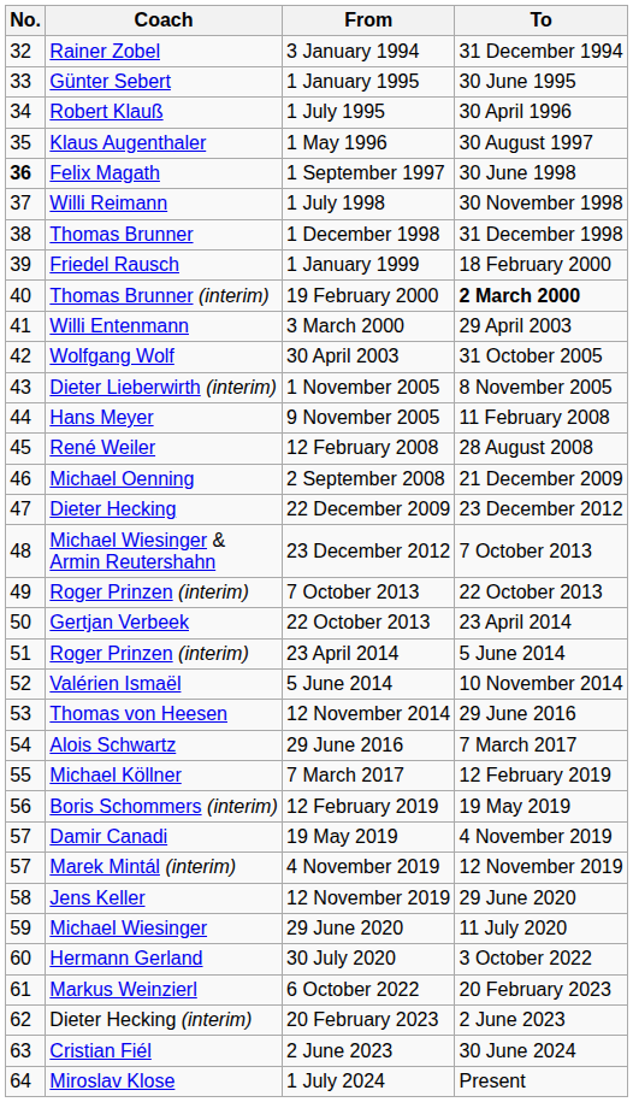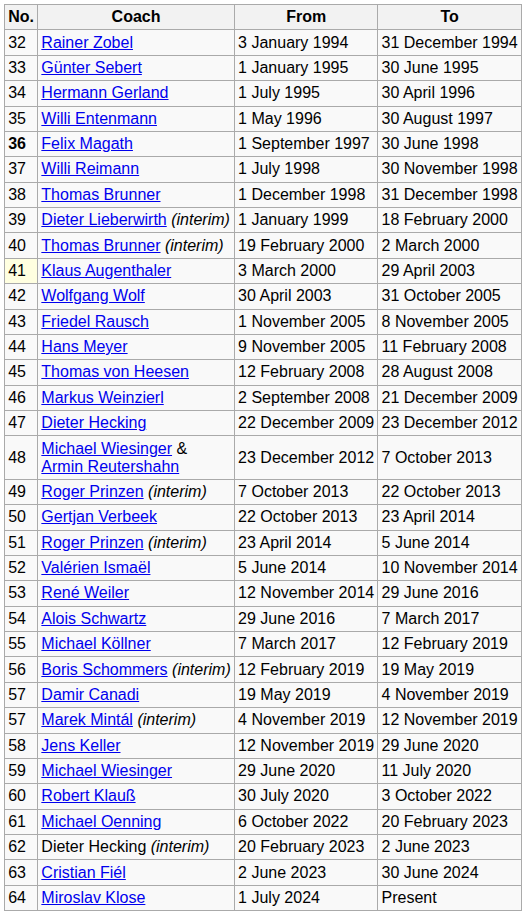 <table class="wikitable" style="text-align: center">
 <tr>
 <th>No.</th>
 <th>Coach</th>
 <th>From</th>
 <th>To</th>
 </tr>
 <tr>
 <td align=left>32</td>
 <td align=left> <a href='#'>Rainer Zobel</a></td>
 <td align=left>3 January 1994</td>
 <td align=left>31 December 1994</td>
 </tr>
 <tr>
 <td align=left>33</td>
 <td align=left> <a href='#'>Günter Sebert</a></td>
 <td align=left>1 January 1995</td>
 <td align=left>30 June 1995</td>
 </tr>
 <tr>
 <td align=left>34</td>
-<td align=left> <a href='#'>Robert Klauß</a></td>
+<td align=left> <a href='#'>Hermann Gerland</a></td>
 <td align=left>1 July 1995</td>
 <td align=left>30 April 1996</td>
 </tr>
 <tr>
 <td align=left>35</td>
-<td align=left> <a href='#'>Klaus Augenthaler</a></td>
+<td align=left> <a href='#'>Willi Entenmann</a></td>
 <td align=left>1 May 1996</td>
 <td align=left>30 August 1997</td>
 </tr>
 <tr>
 <td align=left><strong>36</strong></td>
 <td align=left> <a href='#'>Felix Magath</a></td>
 <td align=left>1 September 1997</td>
 <td align=left>30 June 1998</td>
 </tr>
 <tr>
 <td align=left>37</td>
 <td align=left> <a href='#'>Willi Reimann</a></td>
 <td align=left>1 July 1998</td>
 <td align=left>30 November 1998</td>
 </tr>
 <tr>
 <td align=left>38</td>
 <td align=left> <a href='#'>Thomas Brunner</a></td>
 <td align=left>1 December 1998</td>
 <td align=left>31 December 1998</td>
 </tr>
 <tr>
 <td align=left>39</td>
-<td align=left> <a href='#'>Friedel Rausch</a></td>
+<td align=left> <a href='#'>Dieter Lieberwirth</a> <em>(interim)</em></td>
 <td align=left>1 January 1999</td>
 <td align=left>18 February 2000</td>
 </tr>
 <tr>
 <td align=left>40</td>
 <td align=left> <a href='#'>Thomas Brunner</a> <em>(interim)</em></td>
 <td align=left>19 February 2000</td>
-<td align=left><strong>2 March 2000</strong></td>
+<td align=left>2 March 2000</td>
 </tr>
 <tr>
-<td align=left>41</td>
-<td align=left> <a href='#'>Willi Entenmann</a></td>
+<td align=left style="background: lightyellow;">41</td>
+<td align=left> <a href='#'>Klaus Augenthaler</a></td>
 <td align=left>3 March 2000</td>
 <td align=left>29 April 2003</td>
 </tr>
 <tr>
 <td align=left>42</td>
 <td align=left> <a href='#'>Wolfgang Wolf</a></td>
 <td align=left>30 April 2003</td>
 <td align=left>31 October 2005</td>
 </tr>
 <tr>
 <td align=left>43</td>
-<td align=left> <a href='#'>Dieter Lieberwirth</a> <em>(interim)</em></td>
+<td align=left> <a href='#'>Friedel Rausch</a></td>
 <td align=left>1 November 2005</td>
 <td align=left>8 November 2005</td>
 </tr>
 <tr>
 <td align=left>44</td>
 <td align=left> <a href='#'>Hans Meyer</a></td>
 <td align=left>9 November 2005</td>
 <td align=left>11 February 2008</td>
 </tr>
 <tr>
 <td align=left>45</td>
-<td align=left> <a href='#'>René Weiler</a></td>
+<td align=left> <a href='#'>Thomas von Heesen</a></td>
 <td align=left>12 February 2008</td>
 <td align=left>28 August 2008</td>
 </tr>
 <tr>
 <td align=left>46</td>
-<td align=left> <a href='#'>Michael Oenning</a></td>
+<td align=left> <a href='#'>Markus Weinzierl</a></td>
 <td align=left>2 September 2008</td>
 <td align=left>21 December 2009</td>
 </tr>
 <tr>
 <td align=left>47</td>
 <td align=left> <a href='#'>Dieter Hecking</a></td>
 <td align=left>22 December 2009</td>
 <td align=left>23 December 2012</td>
 </tr>
 <tr>
 <td align=left>48</td>
 <td align=left> <a href='#'>Michael Wiesinger</a> &<br> <a href='#'>Armin Reutershahn</a></td>
 <td align=left>23 December 2012</td>
 <td align=left>7 October 2013</td>
 </tr>
 <tr>
 <td align=left>49</td>
 <td align=left> <a href='#'>Roger Prinzen</a> <em>(interim)</em></td>
 <td align=left>7 October 2013</td>
 <td align=left>22 October 2013</td>
 </tr>
 <tr>
 <td align=left>50</td>
 <td align=left> <a href='#'>Gertjan Verbeek</a></td>
 <td align=left>22 October 2013</td>
 <td align=left>23 April 2014</td>
 </tr>
 <tr>
 <td align=left>51</td>
 <td align=left> <a href='#'>Roger Prinzen</a> <em>(interim)</em></td>
 <td align=left>23 April 2014</td>
 <td align=left>5 June 2014</td>
 </tr>
 <tr>
 <td align=left>52</td>
 <td align=left> <a href='#'>Valérien Ismaël</a></td>
 <td align=left>5 June 2014</td>
 <td align=left>10 November 2014</td>
 </tr>
 <tr>
 <td align=left>53</td>
-<td align=left> <a href='#'>Thomas von Heesen</a></td>
+<td align=left> <a href='#'>René Weiler</a></td>
 <td align=left>12 November 2014</td>
 <td align=left>29 June 2016</td>
 </tr>
 <tr>
 <td align=left>54</td>
 <td align=left> <a href='#'>Alois Schwartz</a></td>
 <td align=left>29 June 2016</td>
 <td align=left>7 March 2017</td>
 </tr>
 <tr>
 <td align=left>55</td>
 <td align=left> <a href='#'>Michael Köllner</a></td>
 <td align=left>7 March 2017</td>
 <td align=left>12 February 2019</td>
 </tr>
 <tr>
 <td align=left>56</td>
 <td align=left> <a href='#'>Boris Schommers</a> <em>(interim)</em></td>
 <td align=left>12 February 2019</td>
 <td align=left>19 May 2019</td>
 </tr>
 <tr>
 <td align=left>57</td>
 <td align=left> <a href='#'>Damir Canadi</a></td>
 <td align=left>19 May 2019</td>
 <td align=left>4 November 2019</td>
 </tr>
 <tr>
 <td align=left>57</td>
 <td align=left> <a href='#'>Marek Mintál</a> <em>(interim)</em></td>
 <td align=left>4 November 2019</td>
 <td align=left>12 November 2019</td>
 </tr>
 <tr>
 <td align=left>58</td>
 <td align=left> <a href='#'>Jens Keller</a></td>
 <td align=left>12 November 2019</td>
 <td align=left>29 June 2020</td>
 </tr>
 <tr>
 <td align=left>59</td>
 <td align=left> <a href='#'>Michael Wiesinger</a></td>
 <td align=left>29 June 2020</td>
 <td align=left>11 July 2020</td>
 </tr>
 <tr>
 <td align=left>60</td>
-<td align=left> <a href='#'>Hermann Gerland</a></td>
+<td align=left> <a href='#'>Robert Klauß</a></td>
 <td align=left>30 July 2020</td>
 <td align=left>3 October 2022</td>
 </tr>
 <tr>
 <td align=left>61</td>
-<td align=left> <a href='#'>Markus Weinzierl</a></td>
+<td align=left> <a href='#'>Michael Oenning</a></td>
 <td align=left>6 October 2022</td>
 <td align=left>20 February 2023</td>
 </tr>
 <tr>
 <td align=left>62</td>
 <td align=left> Dieter Hecking <em>(interim)</em></td>
 <td align=left>20 February 2023</td>
 <td align=left>2 June 2023</td>
 </tr>
 <tr>
 <td align=left>63</td>
 <td align=left> <a href='#'>Cristian Fiél</a></td>
 <td align=left>2 June 2023</td>
 <td align=left>30 June 2024</td>
 </tr>
 <tr>
 <td align=left>64</td>
 <td align=left> <a href='#'>Miroslav Klose</a></td>
 <td align=left>1 July 2024</td>
 <td align=left>Present</td>
 </tr>
 </table>
